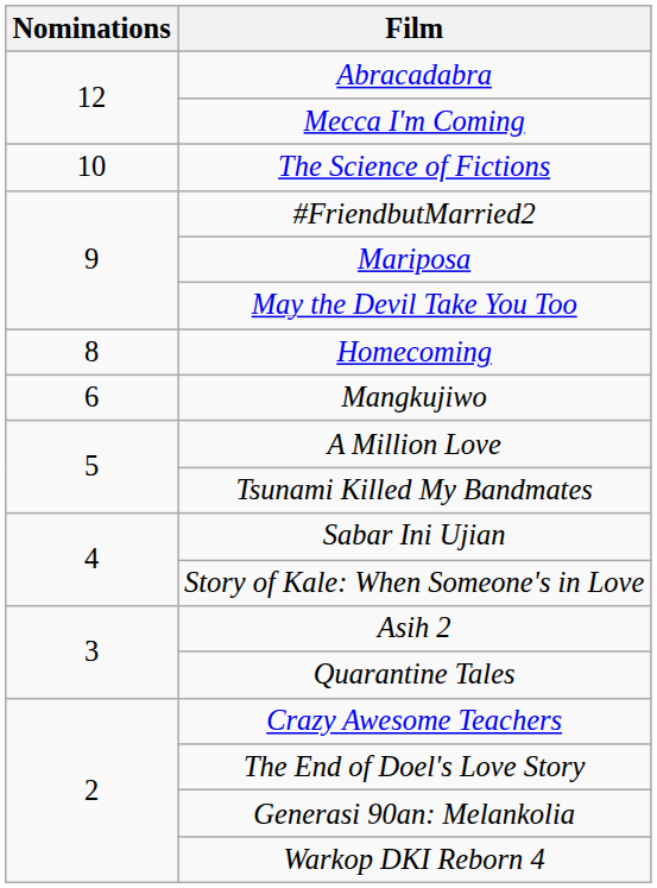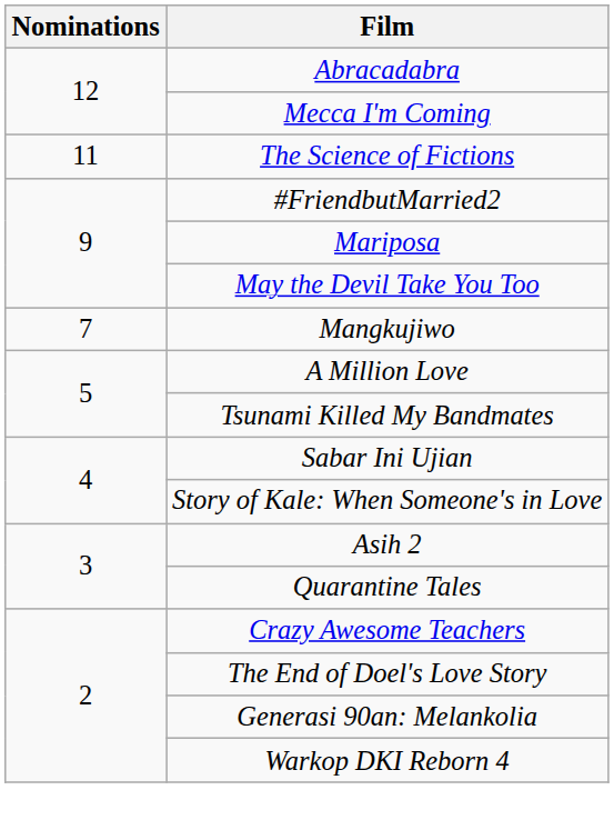 <table class="wikitable plainrowheaders" style="text-align:center;">
 <tr>
 <th scope="col" style="width:55px;">Nominations</th>
 <th scope="col" style="text-align:center;">Film</th>
 </tr>
 <tr>
 <td rowspan="2">12</td>
 <td><em><a href='#'>Abracadabra</a></em></td>
 </tr>
 <tr>
 <td><em><a href='#'>Mecca I'm Coming</a></em></td>
 </tr>
 <tr>
-<td>10</td>
+<td>11</td>
 <td><em><a href='#'>The Science of Fictions</a></em></td>
 </tr>
 <tr>
 <td rowspan="3">9</td>
 <td><em>#FriendbutMarried2</em></td>
 </tr>
 <tr>
 <td><em><a href='#'>Mariposa</a></em></td>
 </tr>
 <tr>
 <td><em><a href='#'>May the Devil Take You Too</a></em></td>
 </tr>
 <tr>
-<td>8</td>
-<td><em><a href='#'>Homecoming</a></em></td>
-</tr>
-<tr>
-<td>6</td>
+<td>7</td>
 <td><em>Mangkujiwo</em></td>
 </tr>
 <tr>
 <td rowspan="2">5</td>
 <td><em>A Million Love</em></td>
 </tr>
 <tr>
 <td><em>Tsunami Killed My Bandmates</em></td>
 </tr>
 <tr>
 <td rowspan="2">4</td>
 <td><em>Sabar Ini Ujian</em></td>
 </tr>
 <tr>
 <td><em>Story of Kale: When Someone's in Love</em></td>
 </tr>
 <tr>
 <td rowspan="2">3</td>
 <td><em>Asih 2</em></td>
 </tr>
 <tr>
 <td><em>Quarantine Tales</em></td>
 </tr>
 <tr>
 <td rowspan="4">2</td>
 <td><em><a href='#'>Crazy Awesome Teachers</a></em></td>
 </tr>
 <tr>
 <td><em>The End of Doel's Love Story</em></td>
 </tr>
 <tr>
 <td><em>Generasi 90an: Melankolia</em></td>
 </tr>
 <tr>
 <td><em>Warkop DKI Reborn 4</em></td>
 </tr>
 </table>
